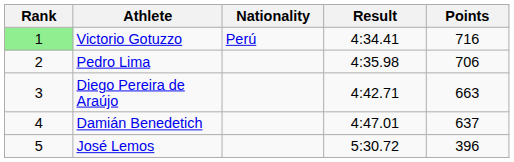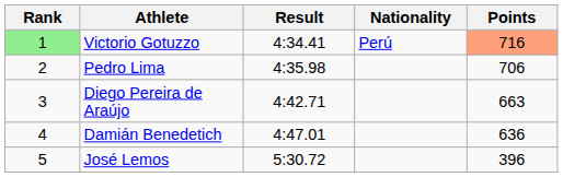 <table class="wikitable"  style="width:35em; font-size:95%; text-align:center;">
 <tr>
 <th>Rank</th>
 <th style="width:150px;">Athlete</th>
+<th width=100>Result</th>
 <th width=100>Nationality</th>
-<th width=100>Result</th>
 <th>Points</th>
 </tr>
 <tr>
 <td style="background: lightgreen;">1</td>
 <td align=left><a href='#'>Victorio Gotuzzo</a></td>
+<td>4:34.41</td>
 <td align=left> <a href='#'>Perú</a></td>
-<td>4:34.41</td>
-<td>716</td>
+<td style="background: lightsalmon;">716</td>
 </tr>
 <tr>
 <td>2</td>
 <td align=left><a href='#'>Pedro Lima</a></td>
+<td>4:35.98</td>
 <td align=left></td>
-<td>4:35.98</td>
 <td>706</td>
 </tr>
 <tr>
 <td>3</td>
 <td align=left><a href='#'>Diego Pereira de Araújo</a></td>
+<td>4:42.71</td>
 <td align=left></td>
-<td>4:42.71</td>
 <td>663</td>
 </tr>
 <tr>
 <td>4</td>
 <td align=left><a href='#'>Damián Benedetich</a></td>
+<td>4:47.01</td>
 <td align=left></td>
-<td>4:47.01</td>
-<td>637</td>
+<td>636</td>
 </tr>
 <tr>
 <td>5</td>
 <td align=left><a href='#'>José Lemos</a></td>
+<td>5:30.72</td>
 <td align=left></td>
-<td>5:30.72</td>
 <td>396</td>
 </tr>
 </table>
